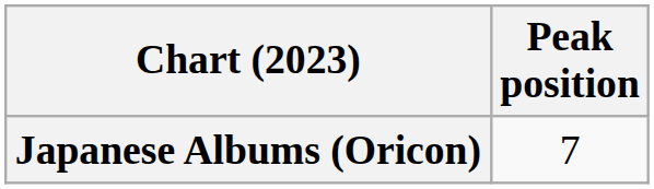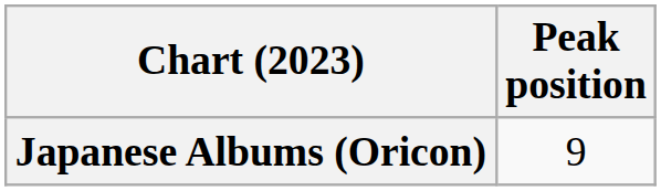 <table class="wikitable plainrowheaders" style="text-align:center">
 <tr>
 <th scope="col">Chart (2023)</th>
 <th scope="col">Peak<br>position</th>
 </tr>
 <tr>
 <th scope="row">Japanese Albums (Oricon)</th>
-<td>7</td>
+<td>9</td>
 </tr>
 </table>
